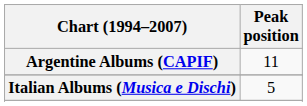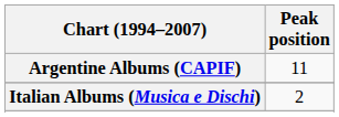 <table class="wikitable sortable plainrowheaders" style="text-align:center">
 <tr>
 <th scope="col">Chart (1994–2007)</th>
 <th scope="col">Peak<br>position</th>
 </tr>
 <tr>
 <th scope="row">Argentine Albums (<a href='#'>CAPIF</a>)</th>
 <td>11</td>
 </tr>
 <tr>
 </tr>
 <tr>
 </tr>
 <tr>
 <th scope="row">Italian Albums (<em><a href='#'>Musica e Dischi</a></em>)</th>
-<td>5</td>
+<td>2</td>
 </tr>
 <tr>
 </tr>
 <tr>
 </tr>
 <tr>
 </tr>
 </table>
